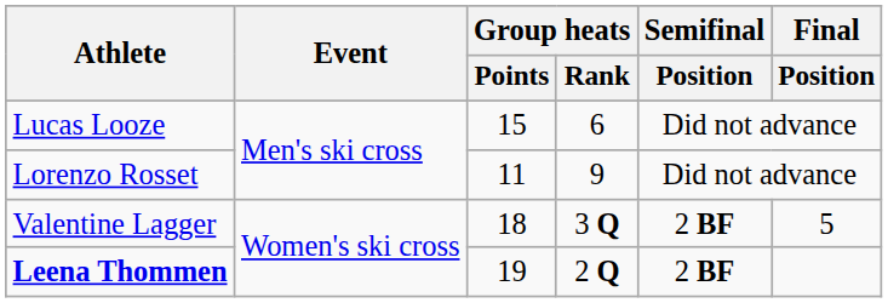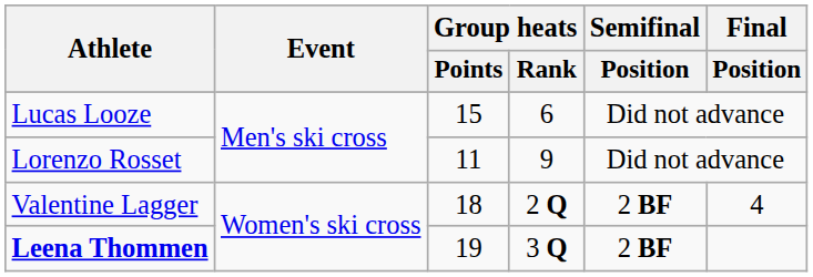 <table class="wikitable" style="font-size:90%">
 <tr>
 <th rowspan="2">Athlete</th>
 <th rowspan="2">Event</th>
 <th colspan=2>Group heats</th>
 <th>Semifinal</th>
 <th>Final</th>
 </tr>
 <tr style="font-size:95%">
 <th>Points</th>
 <th>Rank</th>
 <th>Position</th>
 <th>Position</th>
 </tr>
 <tr align=center>
 <td align=left><a href='#'>Lucas Looze</a></td>
 <td align=left  rowspan=2><a href='#'>Men's ski cross</a></td>
 <td>15</td>
 <td>6</td>
 <td colspan=2>Did not advance</td>
 </tr>
 <tr align=center>
 <td align=left><a href='#'>Lorenzo Rosset</a></td>
 <td>11</td>
 <td>9</td>
 <td colspan=2>Did not advance</td>
 </tr>
 <tr align=center>
 <td align=left><a href='#'>Valentine Lagger</a></td>
 <td align=left rowspan=2><a href='#'>Women's ski cross</a></td>
 <td>18</td>
-<td>3 <strong>Q</strong></td>
+<td>2 <strong>Q</strong></td>
 <td>2 <strong>BF</strong></td>
-<td>5</td>
+<td>4</td>
 </tr>
 <tr align=center>
 <td align=left><strong><a href='#'>Leena Thommen</a></strong></td>
 <td>19</td>
-<td>2 <strong>Q</strong></td>
+<td>3 <strong>Q</strong></td>
 <td>2 <strong>BF</strong></td>
 <td></td>
 </tr>
 </table>
